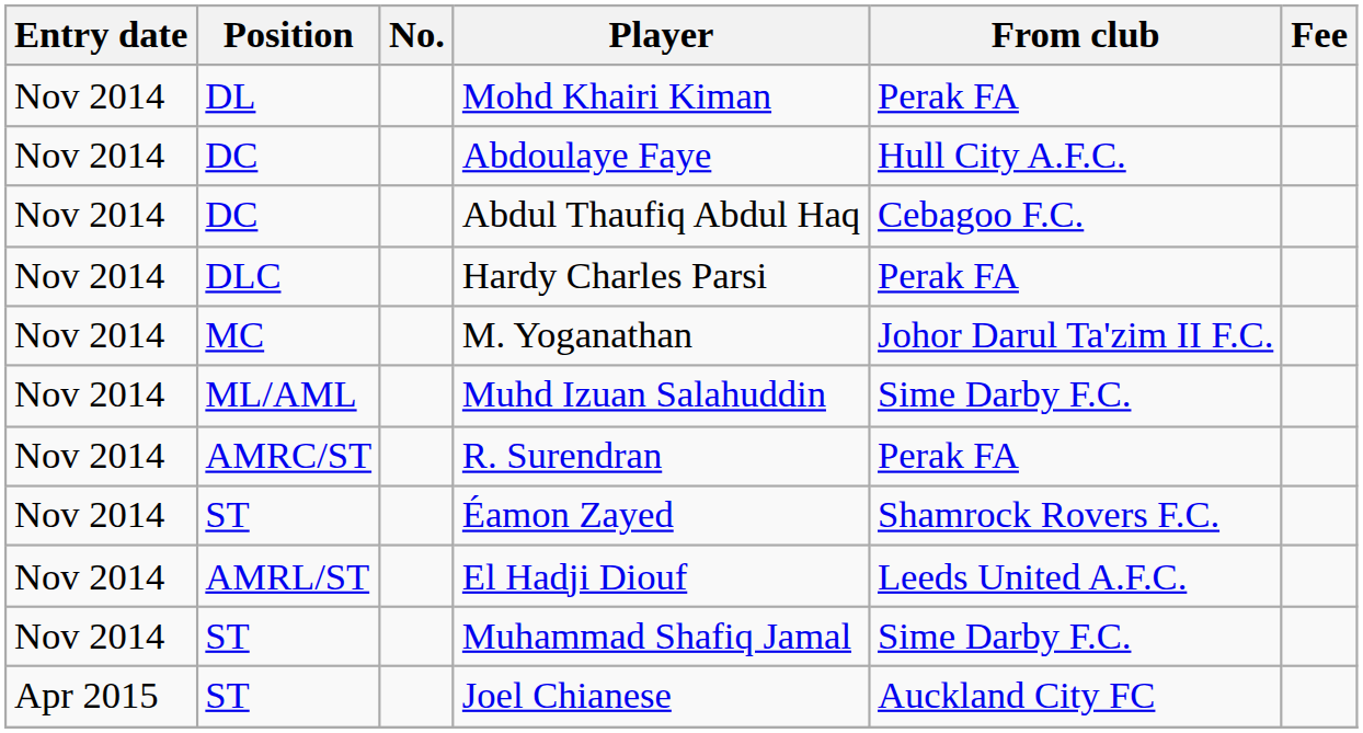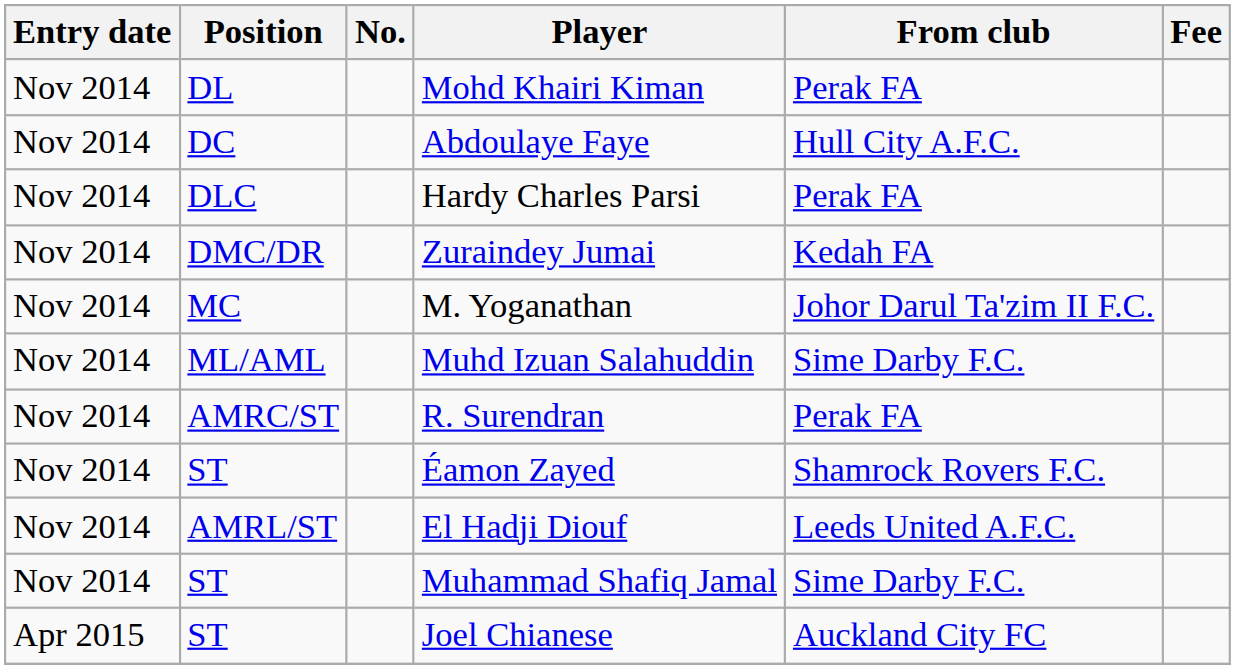 <table class="wikitable sortable">
 <tr>
 <th>Entry date</th>
 <th>Position</th>
 <th>No.</th>
 <th>Player</th>
 <th>From club</th>
 <th>Fee</th>
 </tr>
 <tr>
 <td>Nov 2014</td>
 <td><a href='#'>DL</a></td>
 <td></td>
 <td> <a href='#'>Mohd Khairi Kiman</a></td>
 <td> <a href='#'>Perak FA</a></td>
 <td></td>
 </tr>
 <tr>
 <td>Nov 2014</td>
 <td><a href='#'>DC</a></td>
 <td></td>
 <td> <a href='#'>Abdoulaye Faye</a></td>
 <td> <a href='#'>Hull City A.F.C.</a></td>
 <td></td>
 </tr>
 <tr>
 <td>Nov 2014</td>
-<td><a href='#'>DC</a></td>
+<td><a href='#'>DLC</a></td>
 <td></td>
-<td> Abdul Thaufiq Abdul Haq</td>
-<td> <a href='#'>Cebagoo F.C.</a></td>
+<td> Hardy Charles Parsi</td>
+<td> <a href='#'>Perak FA</a></td>
 <td></td>
 </tr>
 <tr>
 <td>Nov 2014</td>
-<td><a href='#'>DLC</a></td>
+<td><a href='#'>DMC/DR</a></td>
 <td></td>
-<td> Hardy Charles Parsi</td>
-<td> <a href='#'>Perak FA</a></td>
+<td> <a href='#'>Zuraindey Jumai</a></td>
+<td> <a href='#'>Kedah FA</a></td>
 <td></td>
 </tr>
 <tr>
 <td>Nov 2014</td>
 <td><a href='#'>MC</a></td>
 <td></td>
 <td> M. Yoganathan</td>
 <td> <a href='#'>Johor Darul Ta'zim II F.C.</a></td>
 <td></td>
 </tr>
 <tr>
 <td>Nov 2014</td>
 <td><a href='#'>ML/AML</a></td>
 <td></td>
 <td> <a href='#'>Muhd Izuan Salahuddin</a></td>
 <td> <a href='#'>Sime Darby F.C.</a></td>
 <td></td>
 </tr>
 <tr>
 <td>Nov 2014</td>
 <td><a href='#'>AMRC/ST</a></td>
 <td></td>
 <td> <a href='#'>R. Surendran</a></td>
 <td> <a href='#'>Perak FA</a></td>
 <td></td>
 </tr>
 <tr>
 <td>Nov 2014</td>
 <td><a href='#'>ST</a></td>
 <td></td>
 <td> <a href='#'>Éamon Zayed</a></td>
 <td> <a href='#'>Shamrock Rovers F.C.</a></td>
 <td></td>
 </tr>
 <tr>
 <td>Nov 2014</td>
 <td><a href='#'>AMRL/ST</a></td>
 <td></td>
 <td> <a href='#'>El Hadji Diouf</a></td>
 <td> <a href='#'>Leeds United A.F.C.</a></td>
 <td></td>
 </tr>
 <tr>
 <td>Nov 2014</td>
 <td><a href='#'>ST</a></td>
 <td></td>
 <td> <a href='#'>Muhammad Shafiq Jamal</a></td>
 <td> <a href='#'>Sime Darby F.C.</a></td>
 <td></td>
 </tr>
 <tr>
 <td>Apr 2015</td>
 <td><a href='#'>ST</a></td>
 <td></td>
 <td> <a href='#'>Joel Chianese</a></td>
 <td> <a href='#'>Auckland City FC</a></td>
 <td></td>
 </tr>
 <tr>
 </tr>
 </table>
